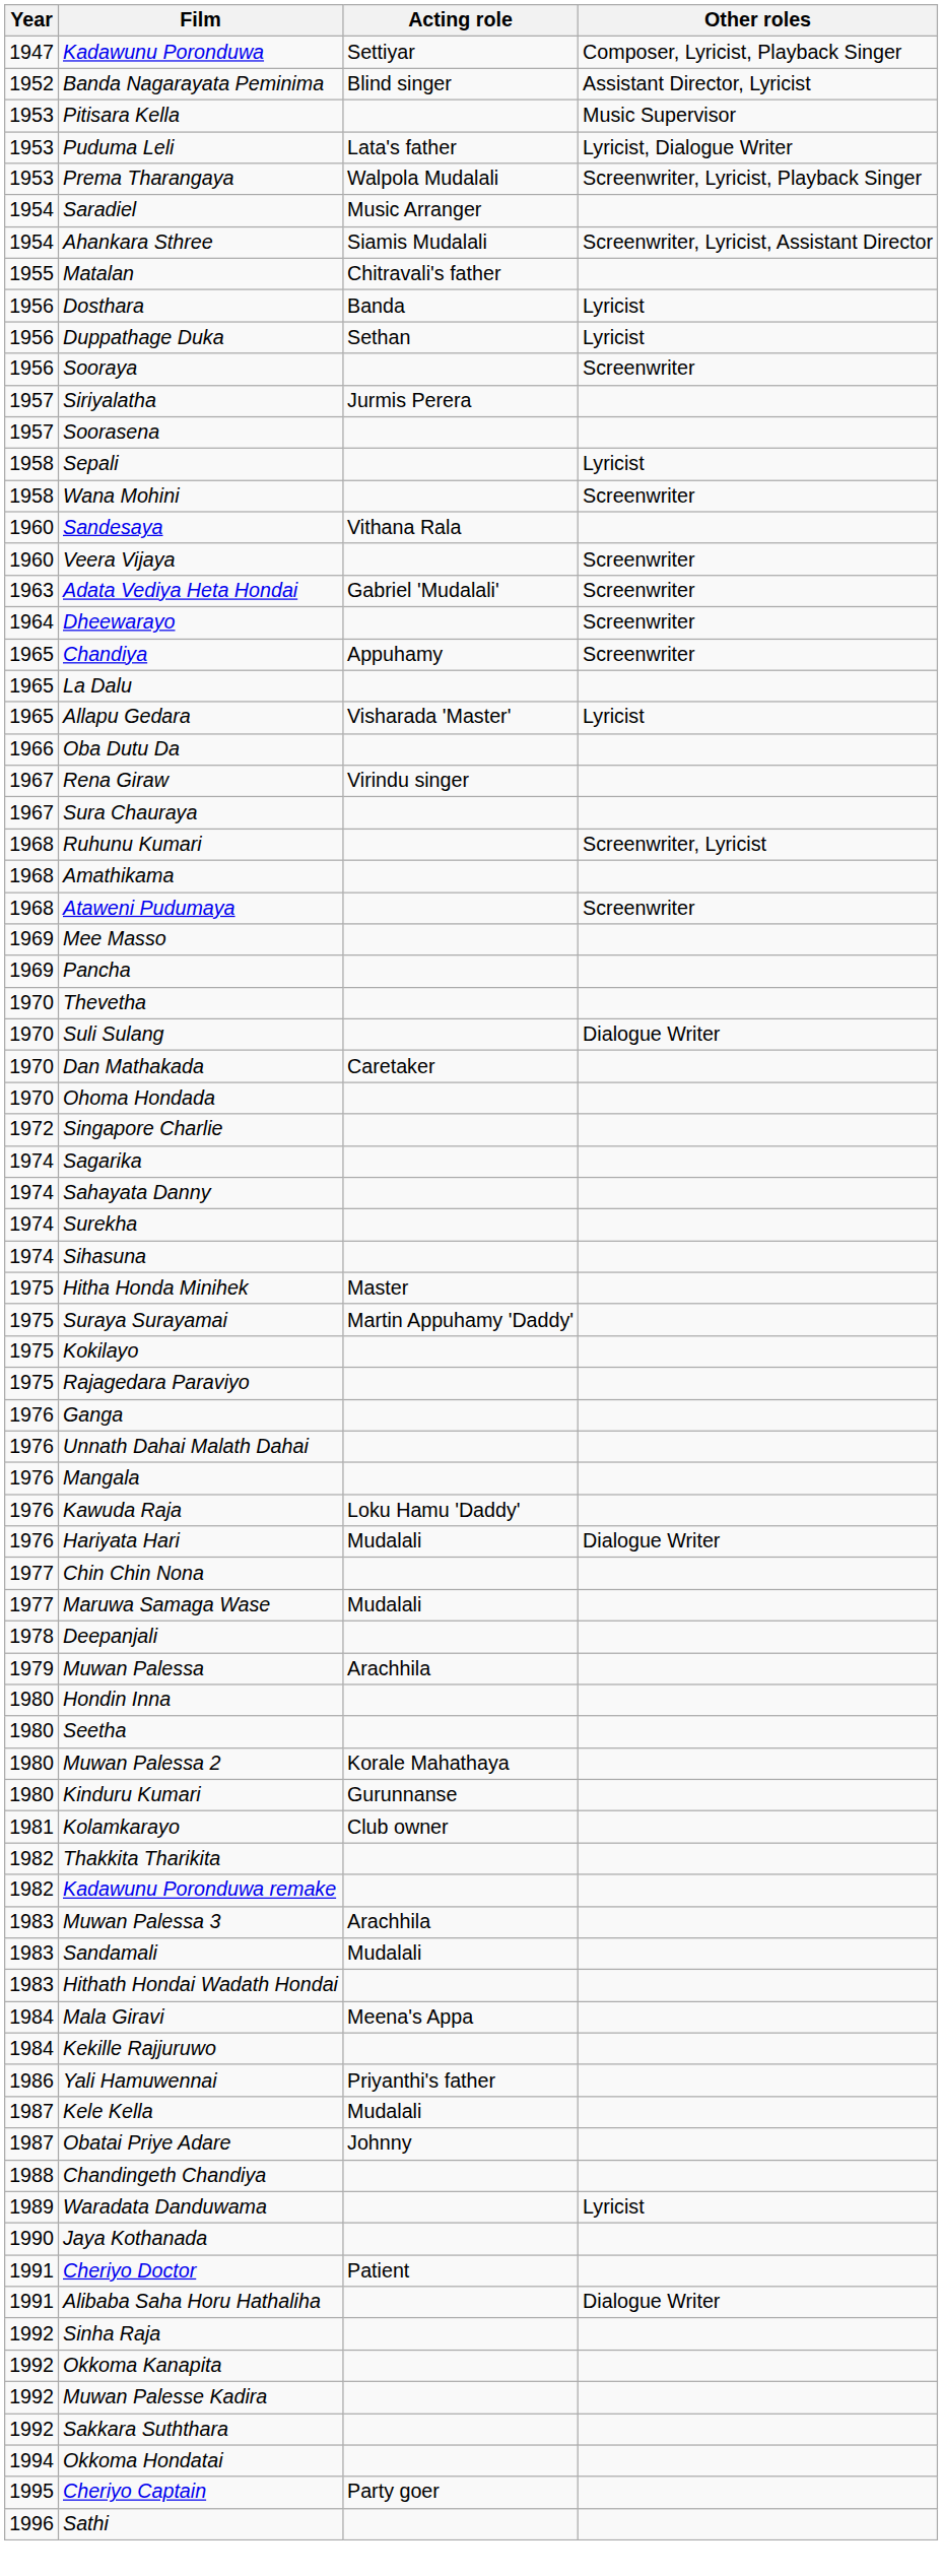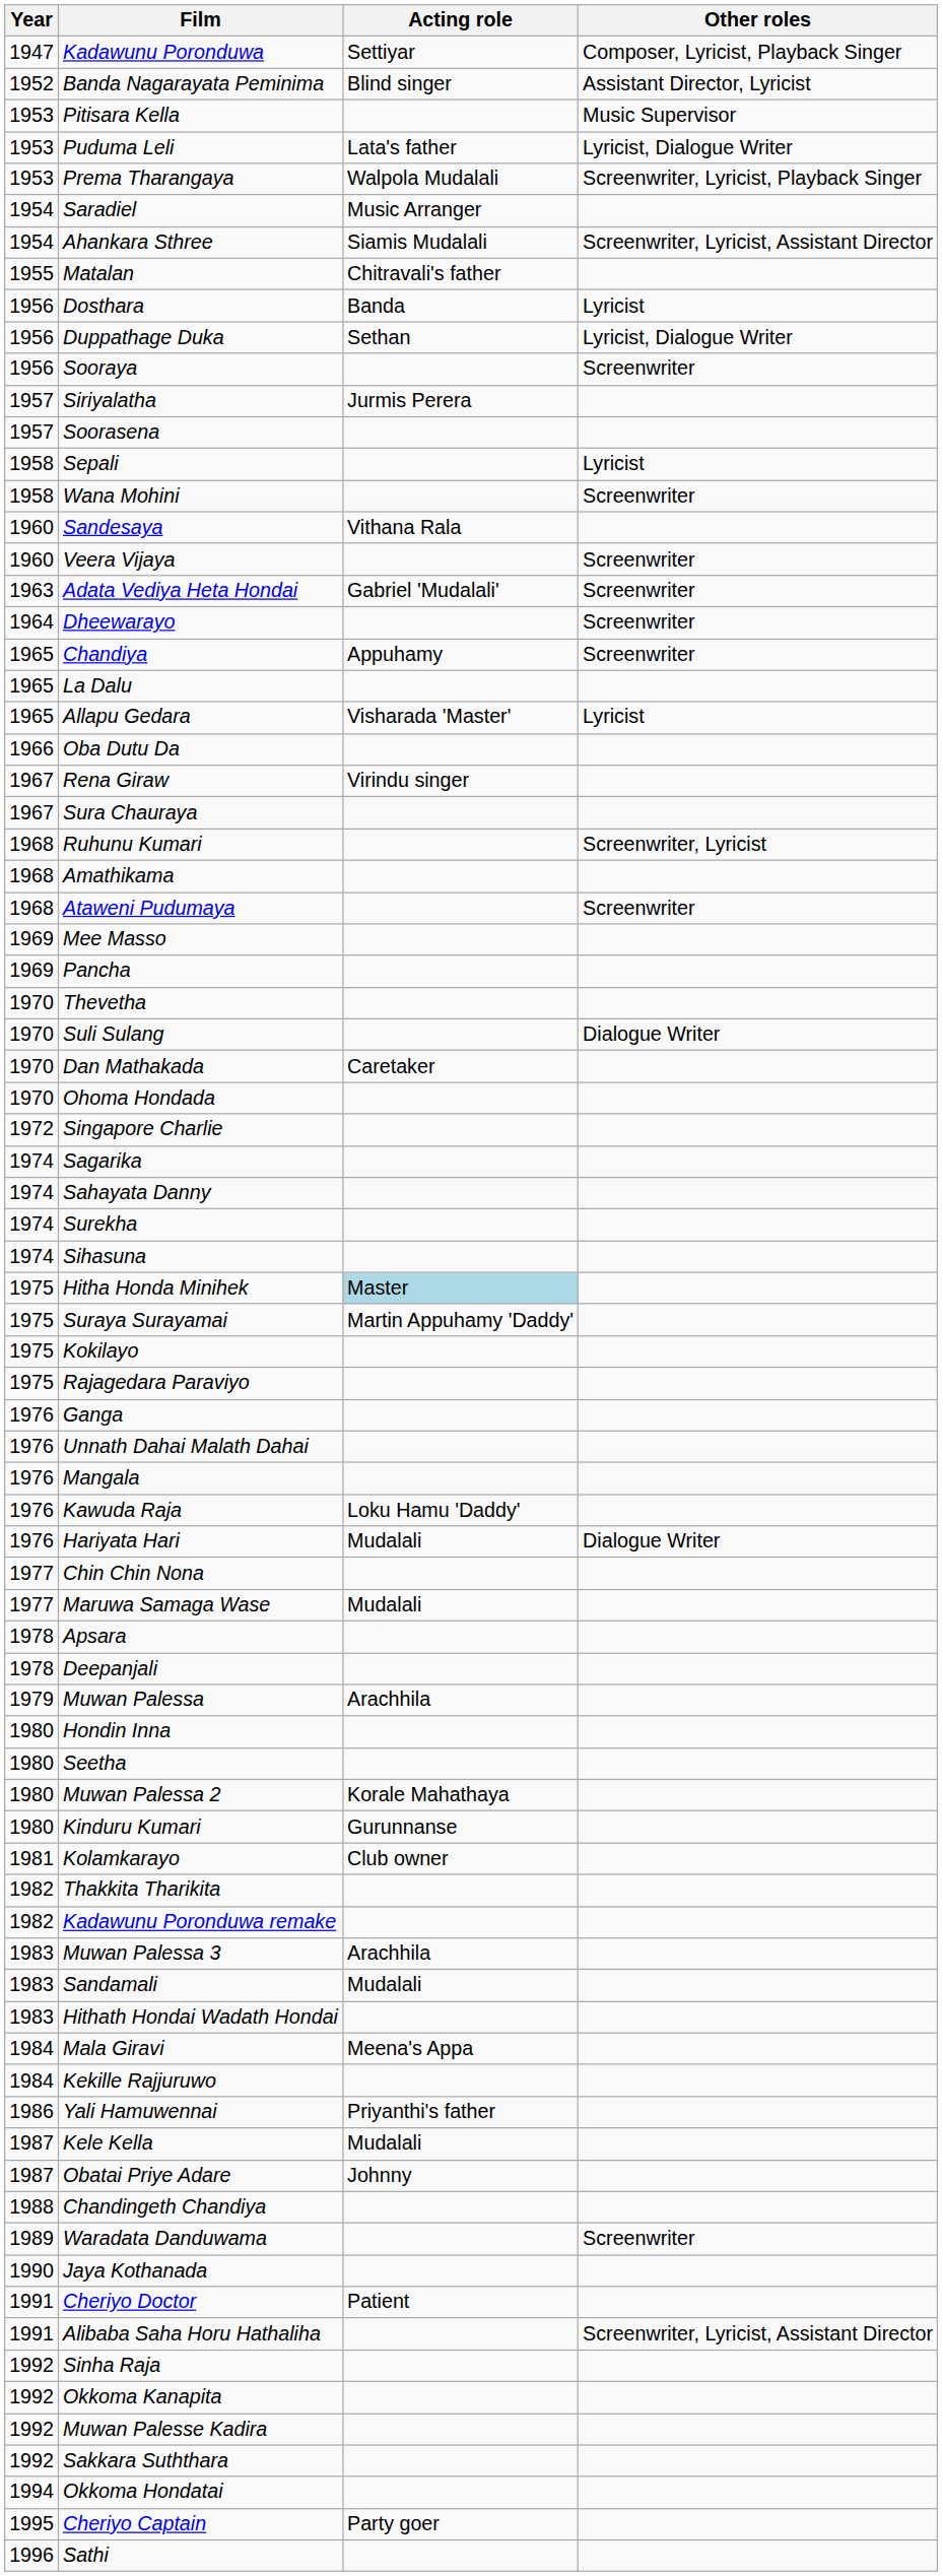 <table class="wikitable">
 <tr>
 <th>Year</th>
 <th>Film</th>
 <th>Acting role</th>
 <th>Other roles</th>
 </tr>
 <tr>
 <td>1947</td>
 <td><em><a href='#'>Kadawunu Poronduwa</a></em></td>
 <td>Settiyar</td>
 <td>Composer, Lyricist,  Playback Singer</td>
 </tr>
 <tr>
 <td>1952</td>
 <td><em>Banda Nagarayata Peminima</em></td>
 <td>Blind singer</td>
 <td>Assistant Director, Lyricist</td>
 </tr>
 <tr>
 <td>1953</td>
 <td><em>Pitisara Kella</em></td>
 <td></td>
 <td>Music Supervisor</td>
 </tr>
 <tr>
 <td>1953</td>
 <td><em>Puduma Leli</em></td>
 <td>Lata's father</td>
 <td>Lyricist, Dialogue Writer</td>
 </tr>
 <tr>
 <td>1953</td>
 <td><em>Prema Tharangaya</em></td>
 <td>Walpola Mudalali</td>
 <td>Screenwriter, Lyricist,  Playback Singer</td>
 </tr>
 <tr>
 <td>1954</td>
 <td><em>Saradiel</em></td>
 <td>Music Arranger</td>
 <td></td>
 </tr>
 <tr>
 <td>1954</td>
 <td><em>Ahankara Sthree</em></td>
 <td>Siamis Mudalali</td>
 <td>Screenwriter, Lyricist, Assistant Director</td>
 </tr>
 <tr>
 <td>1955</td>
 <td><em>Matalan</em></td>
 <td>Chitravali's father</td>
 <td></td>
 </tr>
 <tr>
 <td>1956</td>
 <td><em>Dosthara</em></td>
 <td>Banda</td>
 <td>Lyricist </td>
 </tr>
 <tr>
 <td>1956</td>
 <td><em>Duppathage Duka</em></td>
 <td>Sethan</td>
-<td>Lyricist</td>
+<td>Lyricist, Dialogue Writer</td>
 </tr>
 <tr>
 <td>1956</td>
 <td><em>Sooraya</em></td>
 <td></td>
 <td>Screenwriter</td>
 </tr>
 <tr>
 <td>1957</td>
 <td><em>Siriyalatha</em></td>
 <td>Jurmis Perera</td>
 <td></td>
 </tr>
 <tr>
 <td>1957</td>
 <td><em>Soorasena</em></td>
 <td></td>
 <td></td>
 </tr>
 <tr>
 <td>1958</td>
 <td><em>Sepali</em></td>
 <td></td>
 <td>Lyricist</td>
 </tr>
 <tr>
 <td>1958</td>
 <td><em>Wana Mohini</em></td>
 <td></td>
 <td>Screenwriter</td>
 </tr>
 <tr>
 <td>1960</td>
 <td><em><a href='#'>Sandesaya</a></em></td>
 <td>Vithana Rala</td>
 <td></td>
 </tr>
 <tr>
 <td>1960</td>
 <td><em>Veera Vijaya</em></td>
 <td></td>
 <td>Screenwriter</td>
 </tr>
 <tr>
 <td>1963</td>
 <td><em><a href='#'>Adata Vediya Heta Hondai</a></em></td>
 <td>Gabriel 'Mudalali'</td>
 <td>Screenwriter </td>
 </tr>
 <tr>
 <td>1964</td>
 <td><em><a href='#'>Dheewarayo</a></em></td>
 <td></td>
 <td>Screenwriter</td>
 </tr>
 <tr>
 <td>1965</td>
 <td><em><a href='#'>Chandiya</a></em></td>
 <td>Appuhamy</td>
 <td>Screenwriter </td>
 </tr>
 <tr>
 <td>1965</td>
 <td><em>La Dalu</em></td>
 <td></td>
 <td></td>
 </tr>
 <tr>
 <td>1965</td>
 <td><em>Allapu Gedara</em></td>
 <td>Visharada 'Master'</td>
 <td>Lyricist </td>
 </tr>
 <tr>
 <td>1966</td>
 <td><em>Oba Dutu Da</em></td>
 <td></td>
 <td></td>
 </tr>
 <tr>
 <td>1967</td>
 <td><em>Rena Giraw</em></td>
 <td>Virindu singer</td>
 <td></td>
 </tr>
 <tr>
 <td>1967</td>
 <td><em>Sura Chauraya</em></td>
 <td></td>
 <td></td>
 </tr>
 <tr>
 <td>1968</td>
 <td><em>Ruhunu Kumari</em></td>
 <td></td>
 <td>Screenwriter, Lyricist</td>
 </tr>
 <tr>
 <td>1968</td>
 <td><em>Amathikama</em></td>
 <td></td>
 <td></td>
 </tr>
 <tr>
 <td>1968</td>
 <td><em><a href='#'>Ataweni Pudumaya</a></em></td>
 <td></td>
 <td>Screenwriter</td>
 </tr>
 <tr>
 <td>1969</td>
 <td><em>Mee Masso</em></td>
 <td></td>
 <td></td>
 </tr>
 <tr>
 <td>1969</td>
 <td><em>Pancha</em></td>
 <td></td>
 <td></td>
 </tr>
 <tr>
 <td>1970</td>
 <td><em>Thevetha</em></td>
 <td></td>
 <td></td>
 </tr>
 <tr>
 <td>1970</td>
 <td><em>Suli Sulang</em></td>
 <td></td>
 <td>Dialogue Writer</td>
 </tr>
 <tr>
 <td>1970</td>
 <td><em>Dan Mathakada</em></td>
 <td>Caretaker</td>
 <td></td>
 </tr>
 <tr>
 <td>1970</td>
 <td><em>Ohoma Hondada</em></td>
 <td></td>
 <td></td>
 </tr>
 <tr>
 <td>1972</td>
 <td><em>Singapore Charlie</em></td>
 <td></td>
 <td></td>
 </tr>
 <tr>
 <td>1974</td>
 <td><em>Sagarika</em></td>
 <td></td>
 <td></td>
 </tr>
 <tr>
 <td>1974</td>
 <td><em>Sahayata Danny</em></td>
 <td></td>
 <td></td>
 </tr>
 <tr>
 <td>1974</td>
 <td><em>Surekha</em></td>
 <td></td>
 <td></td>
 </tr>
 <tr>
 <td>1974</td>
 <td><em>Sihasuna</em></td>
 <td></td>
 <td></td>
 </tr>
 <tr>
 <td>1975</td>
 <td><em>Hitha Honda Minihek</em></td>
-<td>Master</td>
+<td style="background: lightblue;">Master</td>
 <td></td>
 </tr>
 <tr>
 <td>1975</td>
 <td><em>Suraya Surayamai</em></td>
 <td>Martin Appuhamy 'Daddy'</td>
 <td></td>
 </tr>
 <tr>
 <td>1975</td>
 <td><em>Kokilayo</em></td>
 <td></td>
 <td></td>
 </tr>
 <tr>
 <td>1975</td>
 <td><em>Rajagedara Paraviyo</em></td>
 <td></td>
 <td></td>
 </tr>
 <tr>
 <td>1976</td>
 <td><em>Ganga</em></td>
 <td></td>
 <td></td>
 </tr>
 <tr>
 <td>1976</td>
 <td><em>Unnath Dahai Malath Dahai</em></td>
 <td></td>
 <td></td>
 </tr>
 <tr>
 <td>1976</td>
 <td><em>Mangala</em></td>
 <td></td>
 <td></td>
 </tr>
 <tr>
 <td>1976</td>
 <td><em>Kawuda Raja</em></td>
 <td>Loku Hamu 'Daddy'</td>
 <td></td>
 </tr>
 <tr>
 <td>1976</td>
 <td><em>Hariyata Hari</em></td>
 <td>Mudalali</td>
 <td>Dialogue Writer</td>
 </tr>
 <tr>
 <td>1977</td>
 <td><em>Chin Chin Nona</em></td>
 <td></td>
 <td></td>
 </tr>
 <tr>
 <td>1977</td>
 <td><em>Maruwa Samaga Wase</em></td>
 <td>Mudalali</td>
+<td></td>
+</tr>
+<tr>
+<td>1978</td>
+<td><em>Apsara</em></td>
+<td></td>
 <td></td>
 </tr>
 <tr>
 <td>1978</td>
 <td><em>Deepanjali</em></td>
 <td></td>
 <td></td>
 </tr>
 <tr>
 <td>1979</td>
 <td><em>Muwan Palessa</em></td>
 <td>Arachhila</td>
 <td></td>
 </tr>
 <tr>
 <td>1980</td>
 <td><em>Hondin Inna</em></td>
 <td></td>
 <td></td>
 </tr>
 <tr>
 <td>1980</td>
 <td><em>Seetha</em></td>
 <td></td>
 <td></td>
 </tr>
 <tr>
 <td>1980</td>
 <td><em>Muwan Palessa 2</em></td>
 <td>Korale Mahathaya</td>
 <td></td>
 </tr>
 <tr>
 <td>1980</td>
 <td><em>Kinduru Kumari</em></td>
 <td>Gurunnanse</td>
 <td></td>
 </tr>
 <tr>
 <td>1981</td>
 <td><em>Kolamkarayo</em></td>
 <td>Club owner</td>
 <td></td>
 </tr>
 <tr>
 <td>1982</td>
 <td><em>Thakkita Tharikita</em></td>
 <td></td>
 <td></td>
 </tr>
 <tr>
 <td>1982</td>
 <td><em><a href='#'>Kadawunu Poronduwa remake</a></em></td>
 <td></td>
 <td></td>
 </tr>
 <tr>
 <td>1983</td>
 <td><em>Muwan Palessa 3</em></td>
 <td>Arachhila</td>
 <td></td>
 </tr>
 <tr>
 <td>1983</td>
 <td><em>Sandamali</em></td>
 <td>Mudalali</td>
 <td></td>
 </tr>
 <tr>
 <td>1983</td>
 <td><em>Hithath Hondai Wadath Hondai</em></td>
 <td></td>
 <td></td>
 </tr>
 <tr>
 <td>1984</td>
 <td><em>Mala Giravi</em></td>
 <td>Meena's Appa</td>
 <td></td>
 </tr>
 <tr>
 <td>1984</td>
 <td><em>Kekille Rajjuruwo</em></td>
 <td></td>
 <td></td>
 </tr>
 <tr>
 <td>1986</td>
 <td><em>Yali Hamuwennai</em></td>
 <td>Priyanthi's father</td>
 <td></td>
 </tr>
 <tr>
 <td>1987</td>
 <td><em>Kele Kella</em></td>
 <td>Mudalali</td>
 <td></td>
 </tr>
 <tr>
 <td>1987</td>
 <td><em>Obatai Priye Adare</em></td>
 <td>Johnny</td>
 <td></td>
 </tr>
 <tr>
 <td>1988</td>
 <td><em>Chandingeth Chandiya</em></td>
 <td></td>
 <td></td>
 </tr>
 <tr>
 <td>1989</td>
 <td><em>Waradata Danduwama</em></td>
 <td></td>
-<td>Lyricist</td>
+<td>Screenwriter</td>
 </tr>
 <tr>
 <td>1990</td>
 <td><em>Jaya Kothanada</em></td>
 <td></td>
 <td></td>
 </tr>
 <tr>
 <td>1991</td>
 <td><em><a href='#'>Cheriyo Doctor</a></em></td>
 <td>Patient</td>
 <td></td>
 </tr>
 <tr>
 <td>1991</td>
 <td><em>Alibaba Saha Horu Hathaliha</em></td>
 <td></td>
-<td>Dialogue Writer</td>
+<td>Screenwriter, Lyricist, Assistant Director</td>
 </tr>
 <tr>
 <td>1992</td>
 <td><em>Sinha Raja</em></td>
 <td></td>
 <td></td>
 </tr>
 <tr>
 <td>1992</td>
 <td><em>Okkoma Kanapita</em></td>
 <td></td>
 <td></td>
 </tr>
 <tr>
 <td>1992</td>
 <td><em>Muwan Palesse Kadira</em></td>
 <td></td>
 <td></td>
 </tr>
 <tr>
 <td>1992</td>
 <td><em>Sakkara Suththara</em></td>
 <td></td>
 <td></td>
 </tr>
 <tr>
 <td>1994</td>
 <td><em>Okkoma Hondatai</em></td>
 <td></td>
 <td></td>
 </tr>
 <tr>
 <td>1995</td>
 <td><em><a href='#'>Cheriyo Captain</a></em></td>
 <td>Party goer</td>
 <td></td>
 </tr>
 <tr>
 <td>1996</td>
 <td><em>Sathi</em></td>
 <td></td>
 <td></td>
 </tr>
 </table>
